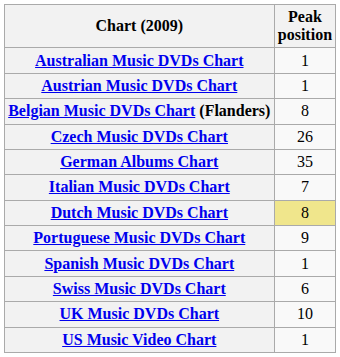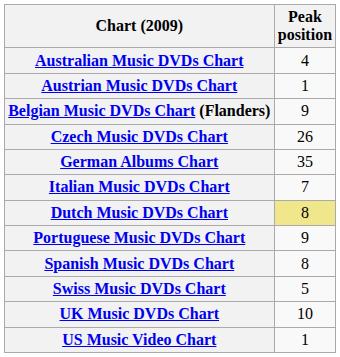 <table class="wikitable sortable plainrowheaders" style="text-align:center;">
 <tr>
 <th>Chart (2009)</th>
 <th>Peak<br>position</th>
 </tr>
 <tr>
 <th scope="row"><a href='#'>Australian Music DVDs Chart</a></th>
-<td>1</td>
+<td>4</td>
 </tr>
 <tr>
 <th scope="row"><a href='#'>Austrian Music DVDs Chart</a></th>
 <td>1</td>
 </tr>
 <tr>
 <th scope="row"><a href='#'>Belgian Music DVDs Chart</a> (Flanders)</th>
-<td>8</td>
+<td>9</td>
 </tr>
 <tr>
 <th scope="row"><a href='#'>Czech Music DVDs Chart</a></th>
 <td>26</td>
 </tr>
 <tr>
 <th scope="row"><a href='#'>German Albums Chart</a></th>
 <td>35</td>
 </tr>
 <tr>
 <th scope="row"><a href='#'>Italian Music DVDs Chart</a></th>
 <td>7</td>
 </tr>
 <tr>
 <th scope="row"><a href='#'>Dutch Music DVDs Chart</a></th>
 <td style="background: khaki;">8</td>
 </tr>
 <tr>
 <th scope="row"><a href='#'>Portuguese Music DVDs Chart</a></th>
 <td>9</td>
 </tr>
 <tr>
 <th scope="row"><a href='#'>Spanish Music DVDs Chart</a></th>
-<td>1</td>
+<td>8</td>
 </tr>
 <tr>
 <th scope="row"><a href='#'>Swiss Music DVDs Chart</a></th>
-<td>6</td>
+<td>5</td>
 </tr>
 <tr>
 <th scope="row"><a href='#'>UK Music DVDs Chart</a></th>
 <td>10</td>
 </tr>
 <tr>
 <th scope="row"><a href='#'>US Music Video Chart</a></th>
 <td>1</td>
 </tr>
 <tr>
 </tr>
 </table>
